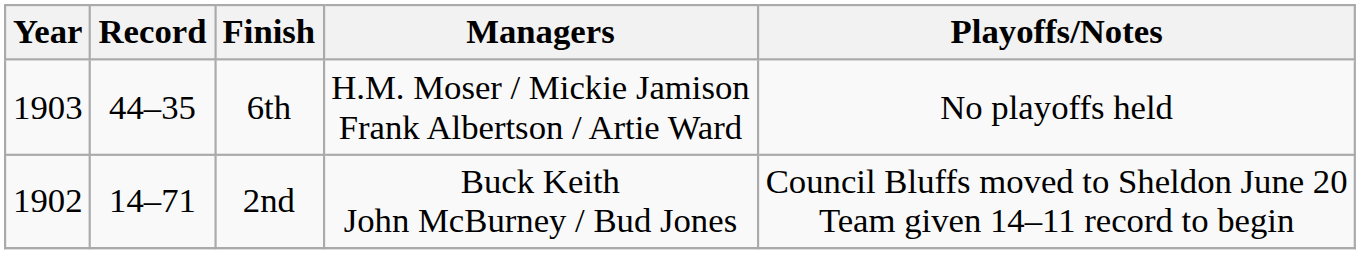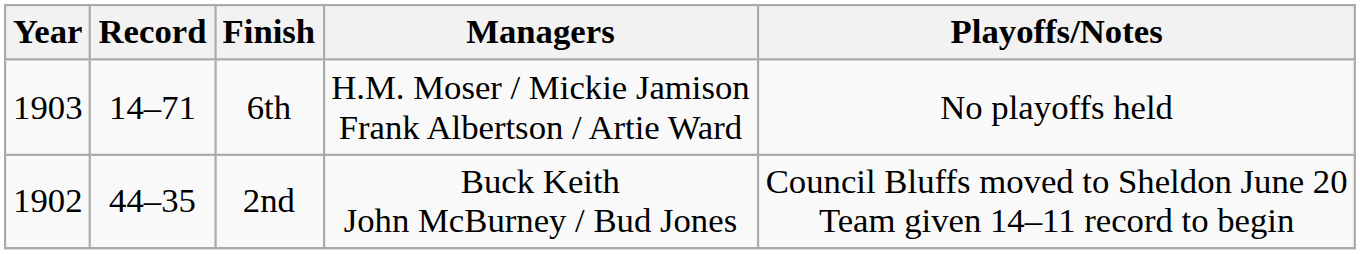 <table class="wikitable" style="text-align:center">
 <tr>
 <th>Year</th>
 <th>Record</th>
 <th>Finish</th>
 <th>Managers</th>
 <th>Playoffs/Notes</th>
 </tr>
 <tr>
 <td>1903</td>
-<td>44–35</td>
+<td>14–71</td>
 <td>6th</td>
 <td>H.M. Moser / Mickie Jamison<br>Frank Albertson / Artie Ward</td>
 <td>No playoffs held</td>
 </tr>
 <tr>
 <td>1902</td>
-<td>14–71</td>
+<td>44–35</td>
 <td>2nd</td>
 <td>Buck Keith<br>John McBurney / Bud Jones</td>
 <td>Council Bluffs moved to Sheldon June 20<br>Team given 14–11 record to begin</td>
 </tr>
 <tr>
 </tr>
 </table>
